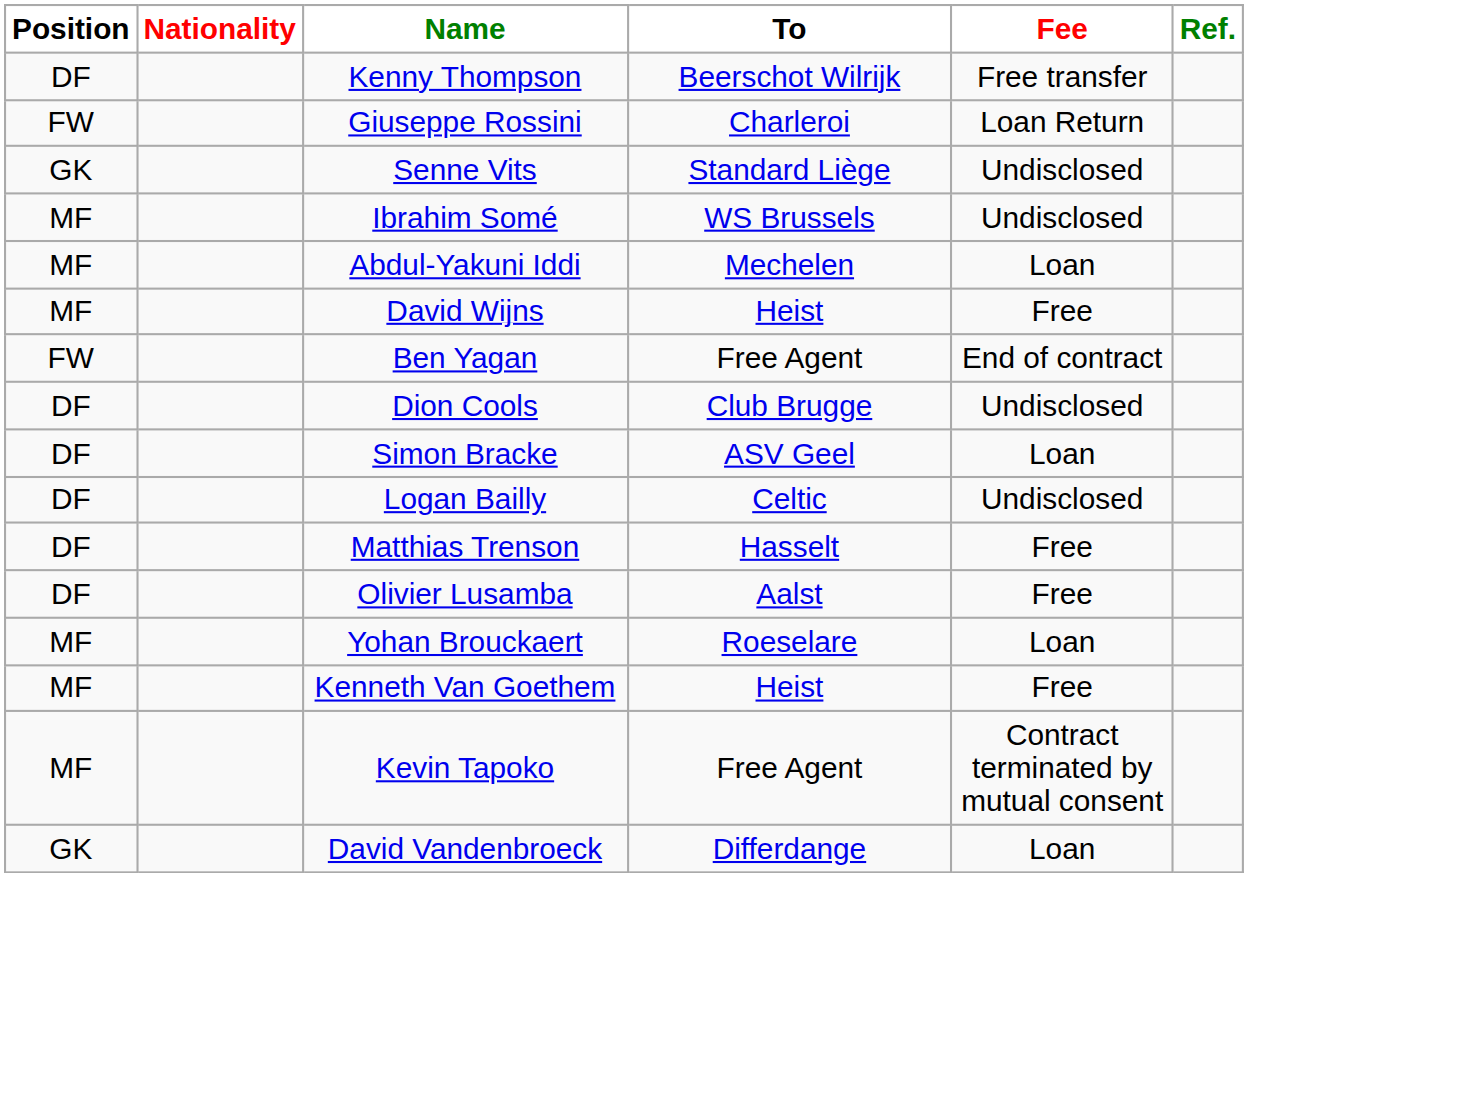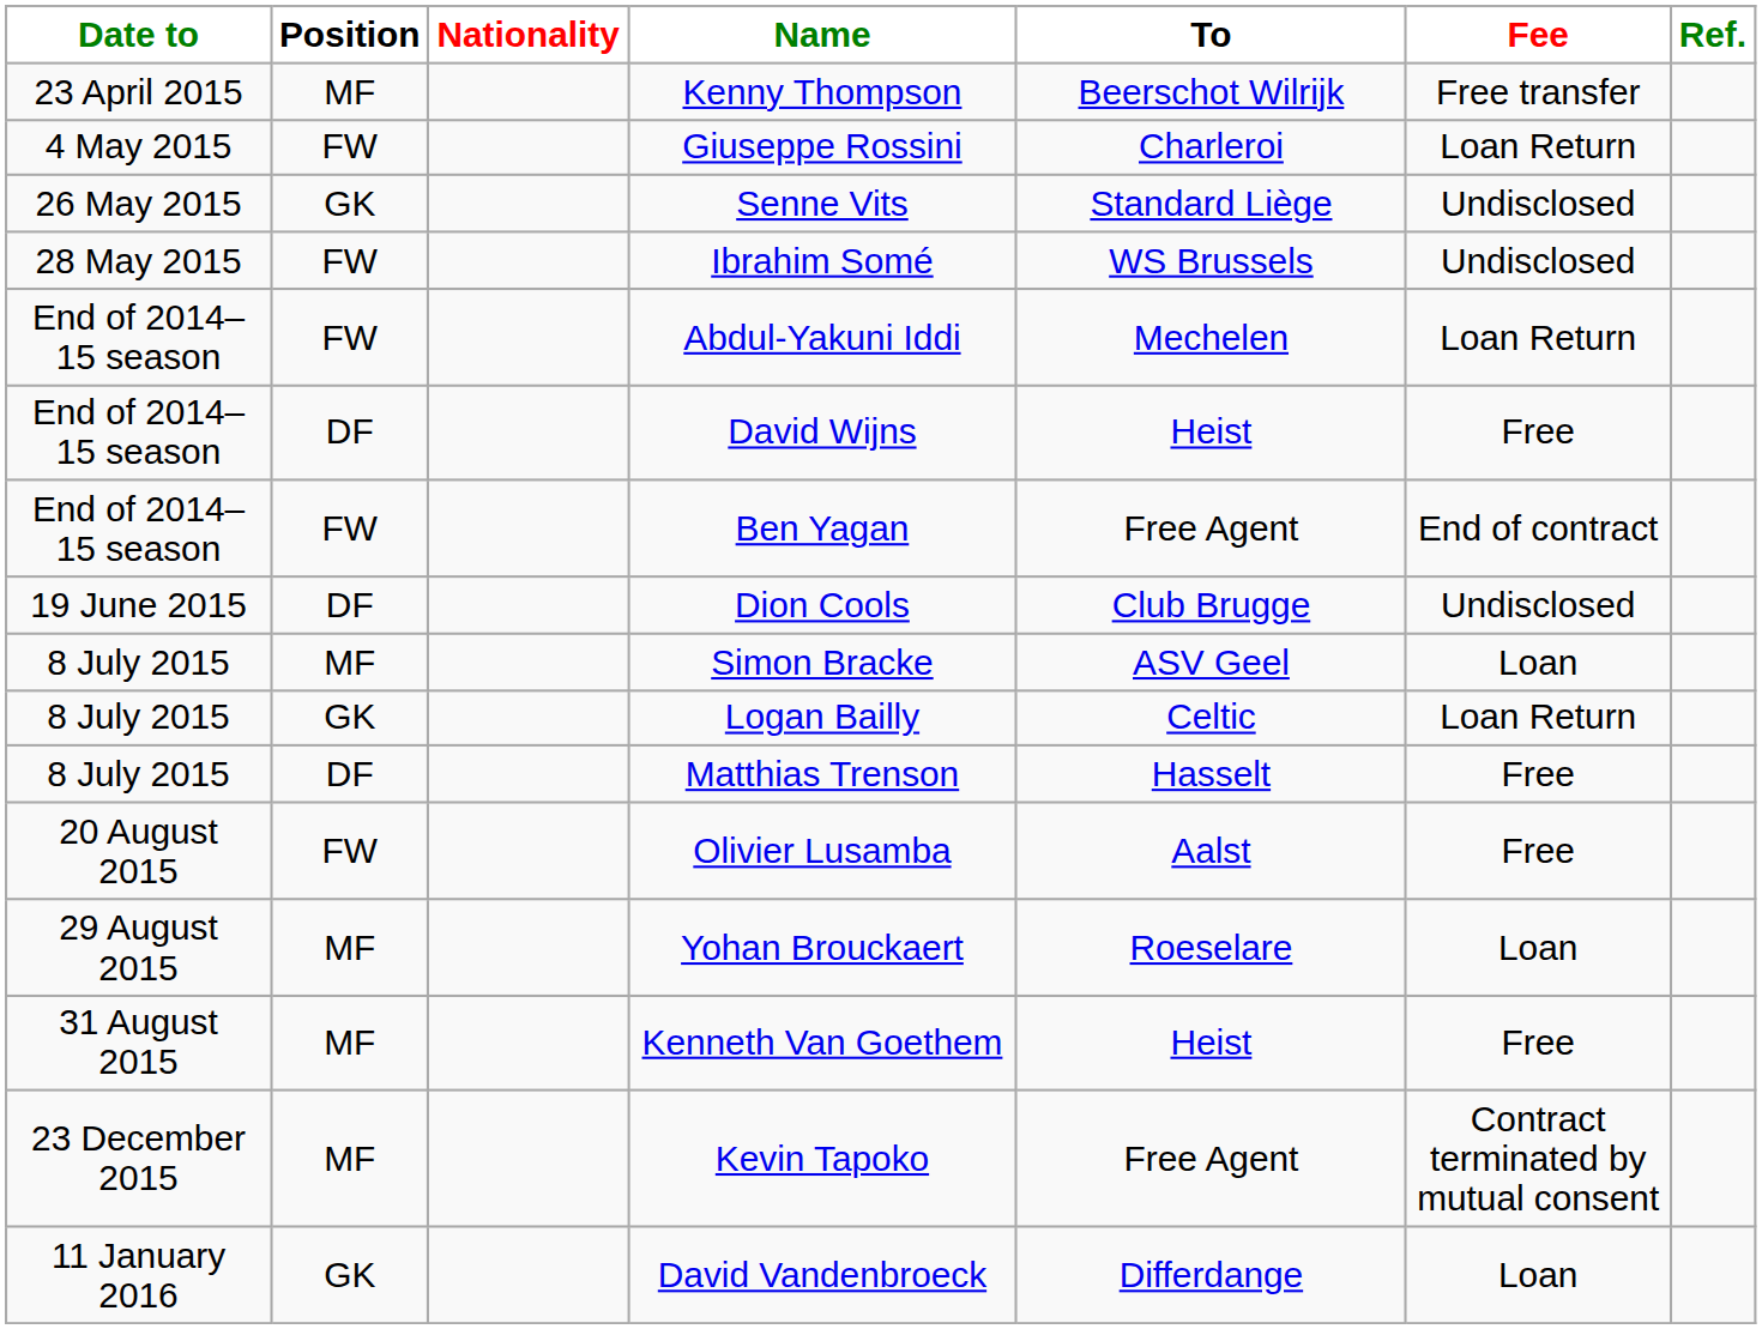 <table class="wikitable"  style="text-align:center; font-size:90%; ">
 <tr>
+<th style="background:#FFFFFF; color:green; width:100px;">Date to</th>
 <th style="background:#FFFFFF; color:black; width:50px;">Position</th>
 <th style="background:#FFFFFF; color:red; width:50px;">Nationality</th>
 <th style="background:#FFFFFF; color:green; width:150px;">Name</th>
 <th style="background:#FFFFFF; color:black; width:150px;">To</th>
 <th style="background:#FFFFFF; color:red; width:100px;">Fee</th>
 <th style="background:#FFFFFF; color:green; width:25px;">Ref.</th>
 </tr>
 <tr>
-<td>DF</td>
+<td>23 April 2015</td>
+<td>MF</td>
 <td></td>
 <td><a href='#'>Kenny Thompson</a></td>
 <td> <a href='#'>Beerschot Wilrijk</a></td>
 <td>Free transfer</td>
 <td></td>
 </tr>
 <tr>
+<td>4 May 2015</td>
 <td>FW</td>
 <td></td>
 <td><a href='#'>Giuseppe Rossini</a></td>
 <td> <a href='#'>Charleroi</a></td>
 <td>Loan Return</td>
 <td></td>
 </tr>
 <tr>
+<td>26 May 2015</td>
 <td>GK</td>
 <td></td>
 <td><a href='#'>Senne Vits</a></td>
 <td> <a href='#'>Standard Liège</a></td>
 <td>Undisclosed</td>
 <td></td>
 </tr>
 <tr>
-<td>MF</td>
+<td>28 May 2015</td>
+<td>FW</td>
 <td></td>
 <td><a href='#'>Ibrahim Somé</a></td>
 <td> <a href='#'>WS Brussels</a></td>
 <td>Undisclosed</td>
 <td></td>
 </tr>
 <tr>
-<td>MF</td>
+<td>End of 2014–15 season</td>
+<td>FW</td>
 <td></td>
 <td><a href='#'>Abdul-Yakuni Iddi</a></td>
 <td> <a href='#'>Mechelen</a></td>
-<td>Loan</td>
+<td>Loan Return</td>
 <td></td>
 </tr>
 <tr>
-<td>MF</td>
+<td>End of 2014–15 season</td>
+<td>DF</td>
 <td></td>
 <td><a href='#'>David Wijns</a></td>
 <td> <a href='#'>Heist</a></td>
 <td>Free</td>
 <td></td>
 </tr>
 <tr>
+<td>End of 2014–15 season</td>
 <td>FW</td>
 <td></td>
 <td><a href='#'>Ben Yagan</a></td>
 <td>Free Agent</td>
 <td>End of contract</td>
 <td></td>
 </tr>
 <tr>
+<td>19 June 2015</td>
 <td>DF</td>
 <td></td>
 <td><a href='#'>Dion Cools</a></td>
 <td> <a href='#'>Club Brugge</a></td>
 <td>Undisclosed</td>
 <td></td>
 </tr>
 <tr>
-<td>DF</td>
+<td>8 July 2015</td>
+<td>MF</td>
 <td></td>
 <td><a href='#'>Simon Bracke</a></td>
 <td> <a href='#'>ASV Geel</a></td>
 <td>Loan</td>
 <td></td>
 </tr>
 <tr>
-<td>DF</td>
+<td>8 July 2015</td>
+<td>GK</td>
 <td></td>
 <td><a href='#'>Logan Bailly</a></td>
 <td> <a href='#'>Celtic</a></td>
-<td>Undisclosed</td>
+<td>Loan Return</td>
 <td></td>
 </tr>
 <tr>
+<td>8 July 2015</td>
 <td>DF</td>
 <td></td>
 <td><a href='#'>Matthias Trenson</a></td>
 <td> <a href='#'>Hasselt</a></td>
 <td>Free</td>
 <td></td>
 </tr>
 <tr>
-<td>DF</td>
+<td>20 August 2015</td>
+<td>FW</td>
 <td></td>
 <td><a href='#'>Olivier Lusamba</a></td>
 <td> <a href='#'>Aalst</a></td>
 <td>Free</td>
 <td></td>
 </tr>
 <tr>
+<td>29 August 2015</td>
 <td>MF</td>
 <td></td>
 <td><a href='#'>Yohan Brouckaert</a></td>
 <td> <a href='#'>Roeselare</a></td>
 <td>Loan</td>
 <td></td>
 </tr>
 <tr>
+<td>31 August 2015</td>
 <td>MF</td>
 <td></td>
 <td><a href='#'>Kenneth Van Goethem</a></td>
 <td> <a href='#'>Heist</a></td>
 <td>Free</td>
 <td></td>
 </tr>
 <tr>
+<td>23 December 2015</td>
 <td>MF</td>
 <td></td>
 <td><a href='#'>Kevin Tapoko</a></td>
 <td>Free Agent</td>
 <td>Contract terminated by mutual consent</td>
 <td></td>
 </tr>
 <tr>
+<td>11 January 2016</td>
 <td>GK</td>
 <td></td>
 <td><a href='#'>David Vandenbroeck</a></td>
 <td> <a href='#'>Differdange</a></td>
 <td>Loan</td>
 <td></td>
 </tr>
 </table>
